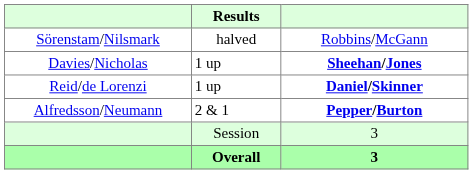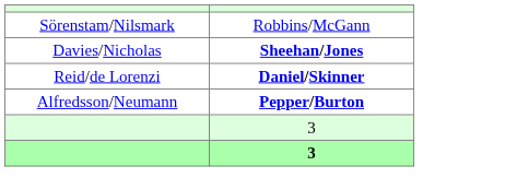 <table border="1" cellpadding="3" style="border-collapse:collapse; text-align:center;">
 <tr style="background:#dfd;">
 <th style="width:12em;"></th>
-<th style="width:5.5em;">Results</th>
 <th style="width:12em;"></th>
 </tr>
 <tr>
 <td><a href='#'>Sörenstam</a>/<a href='#'>Nilsmark</a></td>
-<td>halved</td>
 <td><a href='#'>Robbins</a>/<a href='#'>McGann</a></td>
 </tr>
 <tr>
 <td><a href='#'>Davies</a>/<a href='#'>Nicholas</a></td>
-<td align=left> 1 up</td>
 <td><strong><a href='#'>Sheehan</a>/<a href='#'>Jones</a></strong></td>
 </tr>
 <tr>
 <td><a href='#'>Reid</a>/<a href='#'>de Lorenzi</a></td>
-<td align=left> 1 up</td>
 <td><strong><a href='#'>Daniel</a>/<a href='#'>Skinner</a></strong></td>
 </tr>
 <tr>
 <td><a href='#'>Alfredsson</a>/<a href='#'>Neumann</a></td>
-<td align=left> 2 & 1</td>
 <td><strong><a href='#'>Pepper</a>/<a href='#'>Burton</a></strong></td>
 </tr>
 <tr style="background:#dfd;">
 <td></td>
-<td>Session</td>
 <td>3</td>
 </tr>
 <tr style="background:#afa;">
 <th></th>
-<th>Overall</th>
 <th>3</th>
 </tr>
 </table>
